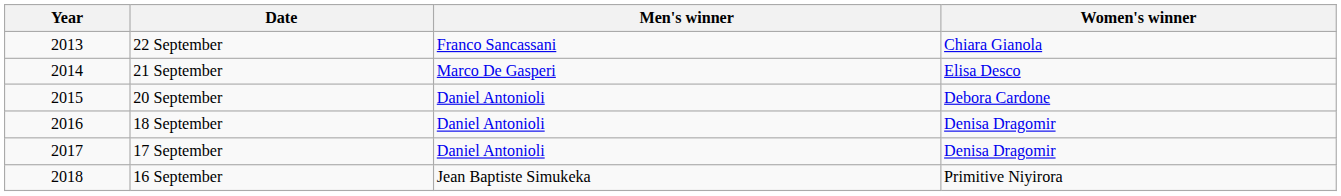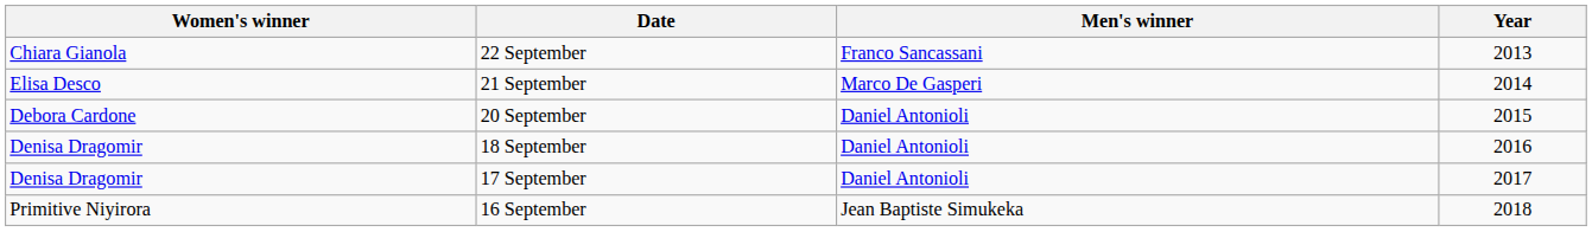 <table class="wikitable" width=60% style="font-size:90%; text-align:left;">
 <tr>
-<th>Year</th>
+<th>Women's winner</th>
 <th>Date</th>
 <th>Men's winner</th>
-<th>Women's winner</th>
+<th>Year</th>
 </tr>
 <tr>
-<td align=center>2013</td>
+<td> <a href='#'>Chiara Gianola</a></td>
 <td>22 September</td>
 <td> <a href='#'>Franco Sancassani</a></td>
-<td> <a href='#'>Chiara Gianola</a></td>
+<td align=center>2013</td>
 </tr>
 <tr>
-<td align=center>2014</td>
+<td> <a href='#'>Elisa Desco</a></td>
 <td>21 September</td>
 <td> <a href='#'>Marco De Gasperi</a></td>
-<td> <a href='#'>Elisa Desco</a></td>
+<td align=center>2014</td>
 </tr>
 <tr>
-<td align=center>2015</td>
+<td> <a href='#'>Debora Cardone</a></td>
 <td>20 September</td>
 <td> <a href='#'>Daniel Antonioli</a></td>
-<td> <a href='#'>Debora Cardone</a></td>
+<td align=center>2015</td>
 </tr>
 <tr>
-<td align=center>2016</td>
+<td> <a href='#'>Denisa Dragomir</a></td>
 <td>18 September</td>
 <td> <a href='#'>Daniel Antonioli</a></td>
-<td> <a href='#'>Denisa Dragomir</a></td>
+<td align=center>2016</td>
 </tr>
 <tr>
-<td align=center>2017</td>
+<td> <a href='#'>Denisa Dragomir</a></td>
 <td>17 September</td>
 <td> <a href='#'>Daniel Antonioli</a></td>
-<td> <a href='#'>Denisa Dragomir</a></td>
+<td align=center>2017</td>
 </tr>
 <tr>
-<td align=center>2018</td>
+<td> Primitive Niyirora</td>
 <td>16 September</td>
 <td> Jean Baptiste Simukeka</td>
-<td> Primitive Niyirora</td>
+<td align=center>2018</td>
 </tr>
 </table>
